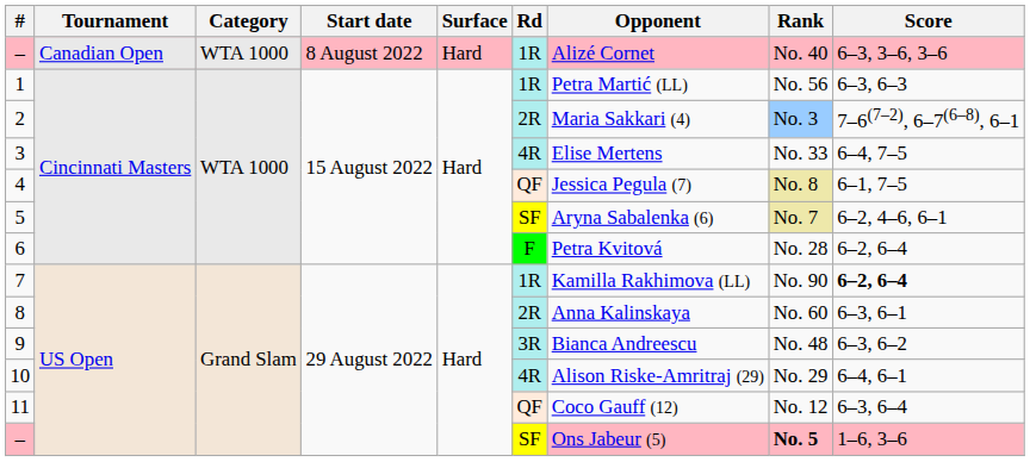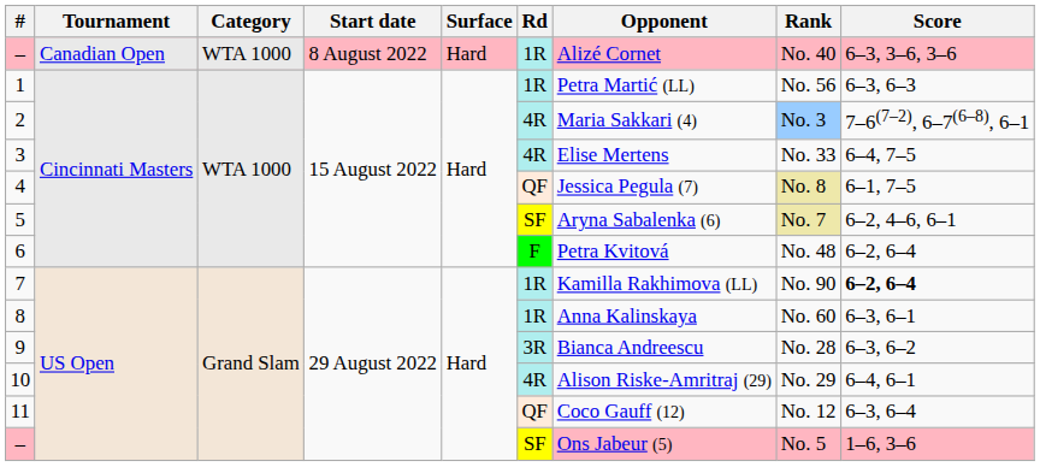 <table class="wikitable sortable">
 <tr>
 <th scope="col">#</th>
 <th scope="col">Tournament</th>
 <th scope="col">Category</th>
 <th scope="col">Start date</th>
 <th scope="col">Surface</th>
 <th scope="col">Rd</th>
 <th scope="col">Opponent</th>
 <th scope="col">Rank</th>
 <th scope="col" class="unsortable">Score</th>
 </tr>
 <tr style="background:lightpink">
 <td style="text-align:center">–</td>
 <td style="background:#E9E9E9;"><a href='#'>Canadian Open</a></td>
 <td style="background:#E9E9E9;">WTA 1000</td>
 <td>8 August 2022</td>
 <td>Hard</td>
 <td style="text-align:center; background:#afeeee;">1R</td>
 <td> <a href='#'>Alizé Cornet</a></td>
 <td style="text-align:left">No. 40</td>
 <td>6–3, 3–6, 3–6</td>
 </tr>
 <tr>
 <td style="text-align:center">1</td>
 <td style="background:#E9E9E9;" rowspan="6"><a href='#'>Cincinnati Masters</a></td>
 <td style="background:#E9E9E9;" rowspan="6">WTA 1000</td>
 <td rowspan="6">15 August 2022</td>
 <td rowspan="6">Hard</td>
 <td style="text-align:center; background:#afeeee;">1R</td>
 <td> <a href='#'>Petra Martić</a> <small>(LL)</small></td>
 <td style="text-align:left">No. 56</td>
 <td>6–3, 6–3</td>
 </tr>
 <tr>
 <td style="text-align:center">2</td>
-<td style="text-align:center; background:#afeeee;">2R</td>
+<td style="text-align:center; background:#afeeee;">4R</td>
 <td> <a href='#'>Maria Sakkari</a> <small>(4)</small></td>
 <td align=left bgcolor=99ccff>No. 3</td>
 <td>7–6<sup>(7–2)</sup>, 6–7<sup>(6–8)</sup>, 6–1</td>
 </tr>
 <tr>
 <td style="text-align:center">3</td>
 <td style="text-align:center; background:#afeeee;">4R</td>
 <td> <a href='#'>Elise Mertens</a></td>
 <td style="text-align:left">No. 33</td>
 <td>6–4, 7–5</td>
 </tr>
 <tr>
 <td style="text-align:center">4</td>
 <td style="text-align:center; background:#ffebdc;">QF</td>
 <td> <a href='#'>Jessica Pegula</a> <small>(7)</small></td>
 <td align=left bgcolor=EEE8AA>No. 8</td>
 <td>6–1, 7–5</td>
 </tr>
 <tr>
 <td style="text-align:center">5</td>
 <td style="text-align:center; background:yellow;">SF</td>
 <td> <a href='#'>Aryna Sabalenka</a> <small>(6)</small></td>
 <td align=left bgcolor=EEE8AA>No. 7</td>
 <td>6–2, 4–6, 6–1</td>
 </tr>
 <tr>
 <td style="text-align:center">6</td>
 <td style="text-align:center; background:lime;">F</td>
 <td> <a href='#'>Petra Kvitová</a></td>
-<td style="text-align:left">No. 28</td>
+<td style="text-align:left">No. 48</td>
 <td>6–2, 6–4</td>
 </tr>
 <tr>
 <td style="text-align:center">7</td>
 <td rowspan="6" bgcolor="f3e6d7"><a href='#'>US Open</a></td>
 <td rowspan="6" bgcolor="f3e6d7">Grand Slam</td>
 <td rowspan="6">29 August 2022</td>
 <td rowspan="6">Hard</td>
 <td style="text-align:center; background:#afeeee;">1R</td>
 <td> <a href='#'>Kamilla Rakhimova</a> <small>(LL)</small></td>
 <td style="text-align:left">No. 90</td>
 <td><strong>6–2, 6–4</strong></td>
 </tr>
 <tr>
 <td style="text-align:center">8</td>
-<td style="text-align:center; background:#afeeee;">2R</td>
+<td style="text-align:center; background:#afeeee;">1R</td>
 <td> <a href='#'>Anna Kalinskaya</a></td>
 <td style="text-align:left">No. 60</td>
 <td>6–3, 6–1</td>
 </tr>
 <tr>
 <td style="text-align:center">9</td>
 <td style="text-align:center; background:#afeeee;">3R</td>
 <td> <a href='#'>Bianca Andreescu</a></td>
-<td style="text-align:left">No. 48</td>
+<td style="text-align:left">No. 28</td>
 <td>6–3, 6–2</td>
 </tr>
 <tr>
 <td style="text-align:center">10</td>
 <td style="text-align:center; background:#afeeee;">4R</td>
 <td> <a href='#'>Alison Riske-Amritraj</a> <small>(29)</small></td>
 <td style="text-align:left">No. 29</td>
 <td>6–4, 6–1</td>
 </tr>
 <tr>
 <td style="text-align:center">11</td>
 <td style="text-align:center; background:#ffebdc;">QF</td>
 <td> <a href='#'>Coco Gauff</a> <small>(12)</small></td>
 <td style="text-align:left">No. 12</td>
 <td>6–3, 6–4</td>
 </tr>
 <tr bgcolor=lightpink>
 <td style="text-align:center">–</td>
 <td style="text-align:center; background:yellow;">SF</td>
 <td> <a href='#'>Ons Jabeur</a> <small>(5)</small></td>
-<td style="background:lightpink"><strong>No. 5</strong></td>
+<td style="background:lightpink">No. 5</td>
 <td>1–6, 3–6</td>
 </tr>
 </table>
